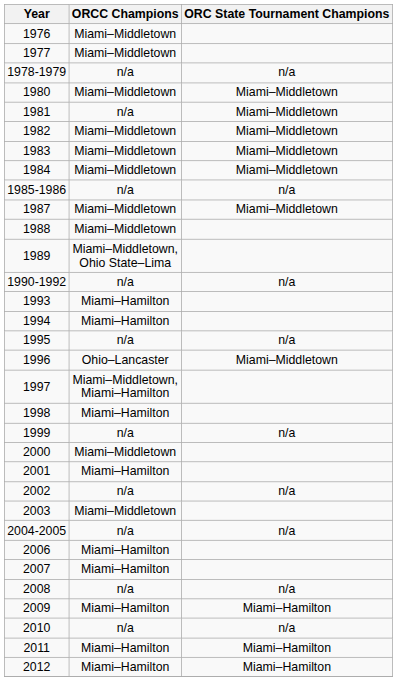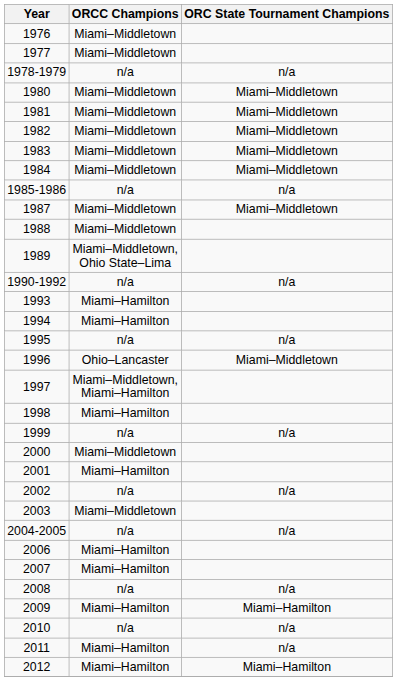 <table class="wikitable" style="text-align:center;">
 <tr>
 <th>Year</th>
 <th>ORCC Champions</th>
 <th>ORC State Tournament Champions</th>
 </tr>
 <tr>
 <td>1976</td>
 <td>Miami–Middletown</td>
 <td></td>
 </tr>
 <tr>
 <td>1977</td>
 <td>Miami–Middletown</td>
 <td></td>
 </tr>
 <tr>
 <td>1978-1979</td>
 <td>n/a</td>
 <td>n/a</td>
 </tr>
 <tr>
 <td>1980</td>
 <td>Miami–Middletown</td>
 <td>Miami–Middletown</td>
 </tr>
 <tr>
 <td>1981</td>
-<td>n/a</td>
+<td>Miami–Middletown</td>
 <td>Miami–Middletown</td>
 </tr>
 <tr>
 <td>1982</td>
 <td>Miami–Middletown</td>
 <td>Miami–Middletown</td>
 </tr>
 <tr>
 <td>1983</td>
 <td>Miami–Middletown</td>
 <td>Miami–Middletown</td>
 </tr>
 <tr>
 <td>1984</td>
 <td>Miami–Middletown</td>
 <td>Miami–Middletown</td>
 </tr>
 <tr>
 <td>1985-1986</td>
 <td>n/a</td>
 <td>n/a</td>
 </tr>
 <tr>
 <td>1987</td>
 <td>Miami–Middletown</td>
 <td>Miami–Middletown</td>
 </tr>
 <tr>
 <td>1988</td>
 <td>Miami–Middletown</td>
 <td></td>
 </tr>
 <tr>
 <td>1989</td>
 <td>Miami–Middletown,<br>Ohio State–Lima</td>
 <td></td>
 </tr>
 <tr>
 <td>1990-1992</td>
 <td>n/a</td>
 <td>n/a</td>
 </tr>
 <tr>
 <td>1993</td>
 <td>Miami–Hamilton</td>
 <td></td>
 </tr>
 <tr>
 <td>1994</td>
 <td>Miami–Hamilton</td>
 <td></td>
 </tr>
 <tr>
 <td>1995</td>
 <td>n/a</td>
 <td>n/a</td>
 </tr>
 <tr>
 <td>1996</td>
 <td>Ohio–Lancaster</td>
 <td>Miami–Middletown</td>
 </tr>
 <tr>
 <td>1997</td>
 <td>Miami–Middletown,<br>Miami–Hamilton</td>
 <td></td>
 </tr>
 <tr>
 <td>1998</td>
 <td>Miami–Hamilton</td>
 <td></td>
 </tr>
 <tr>
 <td>1999</td>
 <td>n/a</td>
 <td>n/a</td>
 </tr>
 <tr>
 <td>2000</td>
 <td>Miami–Middletown</td>
 <td></td>
 </tr>
 <tr>
 <td>2001</td>
 <td>Miami–Hamilton</td>
 <td></td>
 </tr>
 <tr>
 <td>2002</td>
 <td>n/a</td>
 <td>n/a</td>
 </tr>
 <tr>
 <td>2003</td>
 <td>Miami–Middletown</td>
 <td></td>
 </tr>
 <tr>
 <td>2004-2005</td>
 <td>n/a</td>
 <td>n/a</td>
 </tr>
 <tr>
 <td>2006</td>
 <td>Miami–Hamilton</td>
 <td></td>
 </tr>
 <tr>
 <td>2007</td>
 <td>Miami–Hamilton</td>
 <td></td>
 </tr>
 <tr>
 <td>2008</td>
 <td>n/a</td>
 <td>n/a</td>
 </tr>
 <tr>
 <td>2009</td>
 <td>Miami–Hamilton</td>
 <td>Miami–Hamilton</td>
 </tr>
 <tr>
 <td>2010</td>
 <td>n/a</td>
 <td>n/a</td>
 </tr>
 <tr>
 <td>2011</td>
 <td>Miami–Hamilton</td>
-<td>Miami–Hamilton</td>
+<td>n/a</td>
 </tr>
 <tr>
 <td>2012</td>
 <td>Miami–Hamilton</td>
 <td>Miami–Hamilton</td>
 </tr>
 <tr>
 </tr>
 </table>
